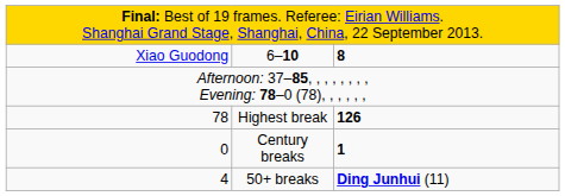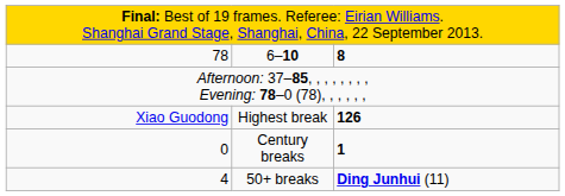 <table class="wikitable" style="font-size: 95%; margin: 1em auto 1em auto;">
 <tr>
 <td colspan="3" align="center" bgcolor="#ffd700"><strong>Final:</strong> Best of 19 frames. Referee: <a href='#'>Eirian Williams</a>.<br><a href='#'>Shanghai Grand Stage</a>, <a href='#'>Shanghai</a>, <a href='#'>China</a>, 22 September 2013.</td>
 </tr>
 <tr>
-<td width="230" align="right"><a href='#'>Xiao Guodong</a><br></td>
+<td align="right">78</td>
 <td width="100" align="center">6–<strong>10</strong></td>
 <td><strong>8</strong></td>
 </tr>
 <tr>
 <td colspan="3" align="center" style="font-size: 100%"><em>Afternoon:</em> 37–<strong>85</strong>, , , , , , , , <br><em>Evening:</em> <strong>78</strong>–0 (78), , , , , , </td>
 </tr>
 <tr>
-<td align="right">78</td>
+<td width="230" align="right"><a href='#'>Xiao Guodong</a><br></td>
 <td align="center">Highest break</td>
 <td><strong>126</strong></td>
 </tr>
 <tr>
 <td align="right">0</td>
 <td align="center">Century breaks</td>
 <td><strong>1</strong></td>
 </tr>
 <tr>
 <td align="right">4</td>
 <td align="center">50+ breaks</td>
 <td width="230"><strong><a href='#'>Ding Junhui</a></strong> (11)<br></td>
 </tr>
 </table>
